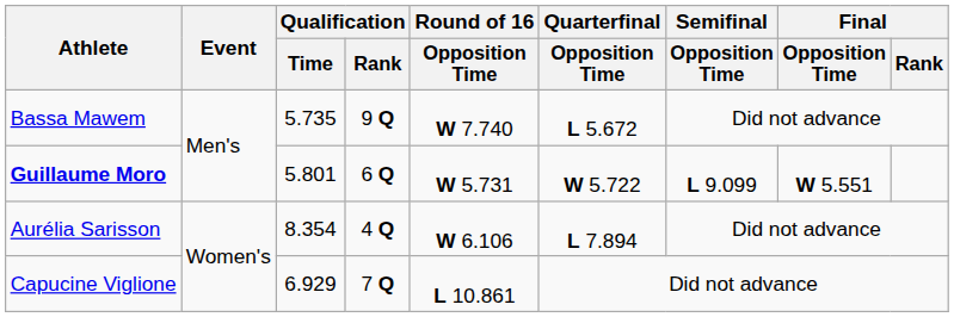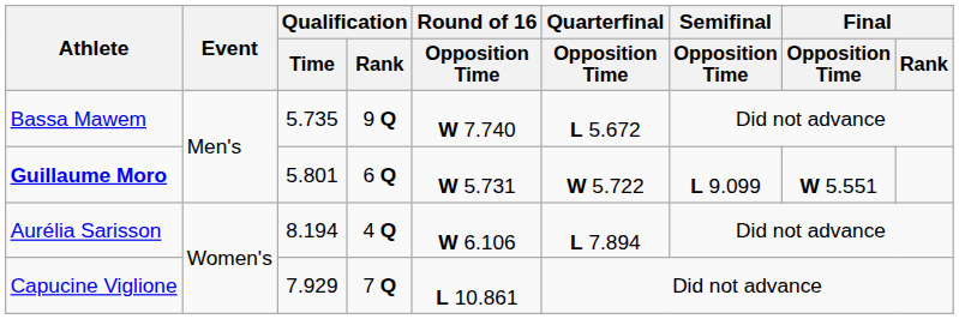 <table class=wikitable style=font-size:90% align=center>
 <tr>
 <th rowspan=2>Athlete</th>
 <th rowspan=2>Event</th>
 <th colspan=2>Qualification</th>
 <th>Round of 16</th>
 <th>Quarterfinal</th>
 <th>Semifinal</th>
 <th colspan=2>Final</th>
 </tr>
 <tr style=font-size:95%>
 <th>Time</th>
 <th>Rank</th>
 <th>Opposition<br>Time</th>
 <th>Opposition<br>Time</th>
 <th>Opposition<br>Time</th>
 <th>Opposition<br>Time</th>
 <th>Rank</th>
 </tr>
 <tr align=center>
 <td align=left><a href='#'>Bassa Mawem</a></td>
 <td rowspan=2 align=left>Men's</td>
 <td>5.735</td>
 <td>9 <strong>Q</strong></td>
 <td><br><strong>W</strong> 7.740</td>
 <td><br><strong>L</strong> 5.672</td>
 <td colspan=3>Did not advance</td>
 </tr>
 <tr align=center>
 <td align=left><strong><a href='#'>Guillaume Moro</a></strong></td>
 <td>5.801</td>
 <td>6 <strong>Q</strong></td>
 <td><br><strong>W</strong> 5.731</td>
 <td><br><strong>W</strong> 5.722</td>
 <td><br><strong>L</strong> 9.099</td>
 <td><br><strong>W</strong> 5.551</td>
 <td></td>
 </tr>
 <tr align=center>
 <td align=left><a href='#'>Aurélia Sarisson</a></td>
 <td rowspan=2 align=left>Women's</td>
-<td>8.354</td>
+<td>8.194</td>
 <td>4 <strong>Q</strong></td>
 <td><br><strong>W</strong> 6.106</td>
 <td><br><strong>L</strong> 7.894</td>
 <td colspan=3>Did not advance</td>
 </tr>
 <tr align=center>
 <td align=left><a href='#'>Capucine Viglione</a></td>
-<td>6.929</td>
+<td>7.929</td>
 <td>7 <strong>Q</strong></td>
 <td><br><strong>L</strong> 10.861</td>
 <td colspan=4>Did not advance</td>
 </tr>
 </table>
